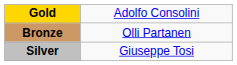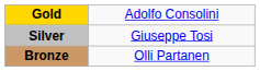 <table class="wikitable" style="text-align:center; " width="35%">
 <tr>
 <td bgcolor="gold"><strong>Gold</strong></td>
 <td><a href='#'>Adolfo Consolini</a><br>  <small><em></em></small></td>
 </tr>
 <tr>
+<td bgcolor="silver"><strong>Silver</strong></td>
+<td><a href='#'>Giuseppe Tosi</a><br>  <small><em></em></small></td>
+</tr>
+<tr>
 <td bgcolor="CC9966"><strong>Bronze</strong></td>
 <td><a href='#'>Olli Partanen</a><br>  <small><em></em></small></td>
 </tr>
-<tr>
-<td bgcolor="silver"><strong>Silver</strong></td>
-<td><a href='#'>Giuseppe Tosi</a><br>  <small><em></em></small></td>
-</tr>
 </table>
